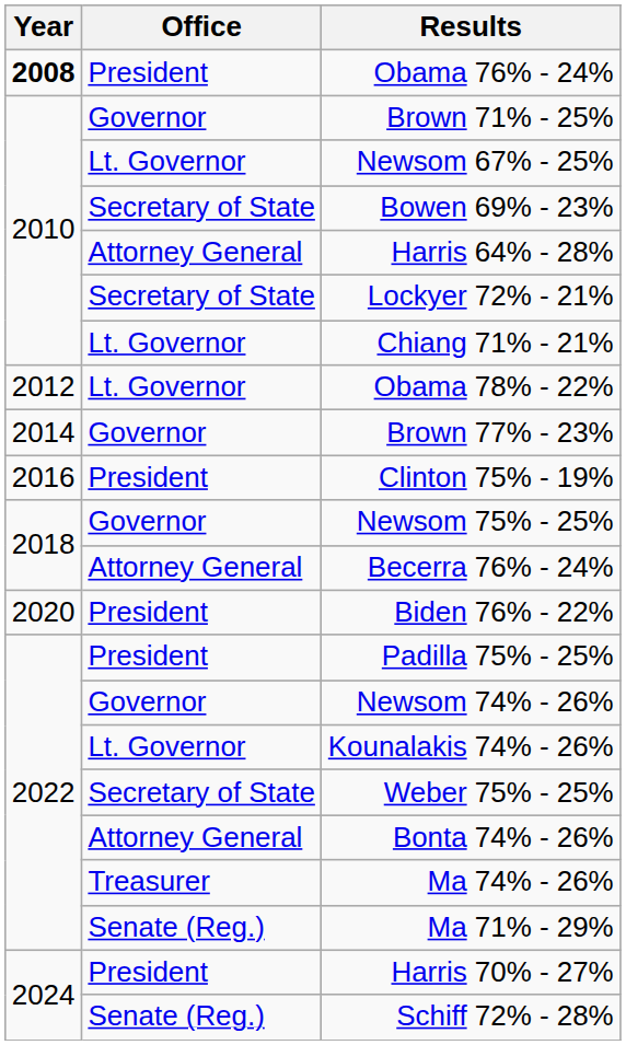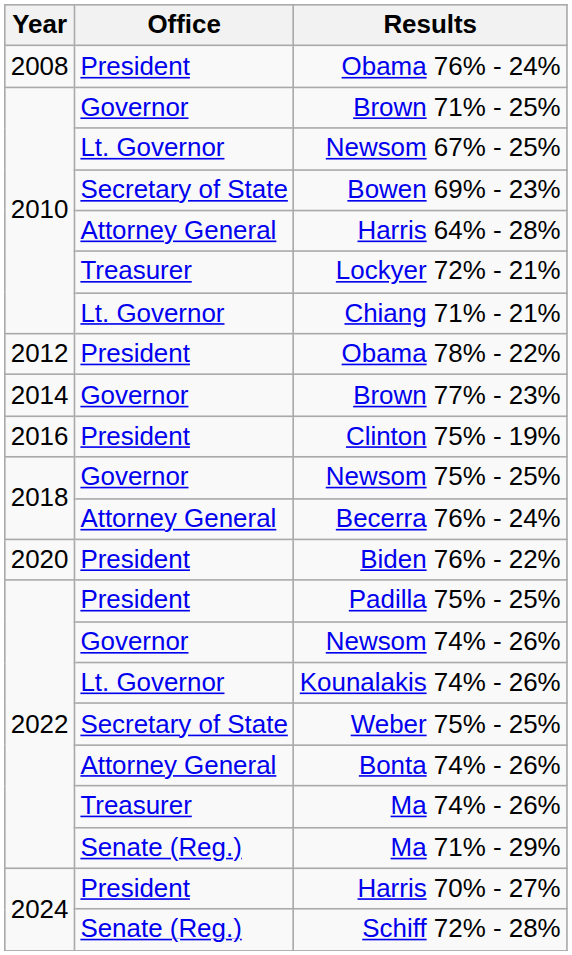 <table class=wikitable>
 <tr>
 <th>Year</th>
 <th>Office</th>
 <th>Results</th>
 </tr>
 <tr>
-<td><strong>2008</strong></td>
+<td>2008</td>
 <td><a href='#'>President</a></td>
 <td align="right" ><a href='#'>Obama</a> 76% - 24%</td>
 </tr>
 <tr>
 <td rowspan=6>2010</td>
 <td><a href='#'>Governor</a></td>
 <td align="right" ><a href='#'>Brown</a> 71% - 25%</td>
 </tr>
 <tr>
 <td><a href='#'>Lt. Governor</a></td>
 <td align="right" ><a href='#'>Newsom</a> 67% - 25%</td>
 </tr>
 <tr>
 <td><a href='#'>Secretary of State</a></td>
 <td align="right" ><a href='#'>Bowen</a> 69% - 23%</td>
 </tr>
 <tr>
 <td><a href='#'>Attorney General</a></td>
 <td align="right" ><a href='#'>Harris</a> 64% - 28%</td>
 </tr>
 <tr>
-<td><a href='#'>Secretary of State</a></td>
+<td><a href='#'>Treasurer</a></td>
 <td align="right" ><a href='#'>Lockyer</a> 72% - 21%</td>
 </tr>
 <tr>
 <td><a href='#'>Lt. Governor</a></td>
 <td align="right" ><a href='#'>Chiang</a> 71% - 21%</td>
 </tr>
 <tr>
 <td>2012</td>
-<td><a href='#'>Lt. Governor</a></td>
+<td><a href='#'>President</a></td>
 <td align="right" ><a href='#'>Obama</a> 78% - 22%</td>
 </tr>
 <tr>
 <td>2014</td>
 <td><a href='#'>Governor</a></td>
 <td align="right" ><a href='#'>Brown</a> 77% - 23%</td>
 </tr>
 <tr>
 <td>2016</td>
 <td><a href='#'>President</a></td>
 <td align="right" ><a href='#'>Clinton</a> 75% - 19%</td>
 </tr>
 <tr>
 <td rowspan=2>2018</td>
 <td><a href='#'>Governor</a></td>
 <td align="right" ><a href='#'>Newsom</a> 75% - 25%</td>
 </tr>
 <tr>
 <td><a href='#'>Attorney General</a></td>
 <td align="right" ><a href='#'>Becerra</a> 76% - 24%</td>
 </tr>
 <tr>
 <td>2020</td>
 <td><a href='#'>President</a></td>
 <td align="right" ><a href='#'>Biden</a> 76% - 22%</td>
 </tr>
 <tr>
 <td rowspan=7>2022</td>
 <td><a href='#'>President</a></td>
 <td align="right" ><a href='#'>Padilla</a> 75% - 25%</td>
 </tr>
 <tr>
 <td><a href='#'>Governor</a></td>
 <td align="right" ><a href='#'>Newsom</a> 74% - 26%</td>
 </tr>
 <tr>
 <td><a href='#'>Lt. Governor</a></td>
 <td align="right" ><a href='#'>Kounalakis</a> 74% - 26%</td>
 </tr>
 <tr>
 <td><a href='#'>Secretary of State</a></td>
 <td align="right" ><a href='#'>Weber</a> 75% - 25%</td>
 </tr>
 <tr>
 <td><a href='#'>Attorney General</a></td>
 <td align="right" ><a href='#'>Bonta</a> 74% - 26%</td>
 </tr>
 <tr>
 <td><a href='#'>Treasurer</a></td>
 <td align="right" ><a href='#'>Ma</a> 74% - 26%</td>
 </tr>
 <tr>
 <td><a href='#'>Senate (Reg.)</a></td>
 <td align="right" ><a href='#'>Ma</a> 71% - 29%</td>
 </tr>
 <tr>
 <td rowspan=2>2024</td>
 <td><a href='#'>President</a></td>
 <td align="right" ><a href='#'>Harris</a> 70% - 27%</td>
 </tr>
 <tr>
 <td><a href='#'>Senate (Reg.)</a></td>
 <td align="right" ><a href='#'>Schiff</a> 72% - 28%</td>
 </tr>
 </table>
